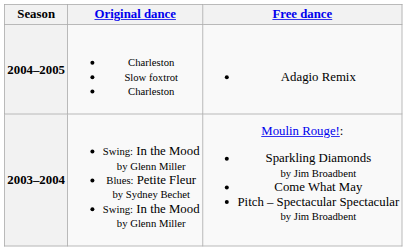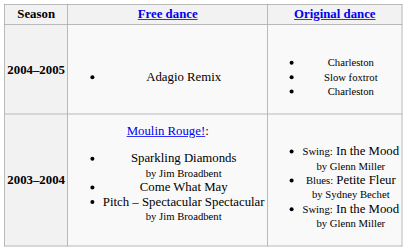 <table class=wikitable style=text-align:center>
 <tr>
 <th>Season</th>
+<th><a href='#'>Free dance</a></th>
 <th><a href='#'>Original dance</a></th>
-<th><a href='#'>Free dance</a></th>
 </tr>
 <tr>
 <th>2004–2005 <br> </th>
+<td><br><ul><li>Adagio Remix</li></ul></td>
 <td><br><ul><li><small>Charleston</small></li><li><small>Slow foxtrot</small></li><li><small>Charleston</small></li></ul></td>
-<td><br><ul><li>Adagio Remix</li></ul></td>
 </tr>
 <tr>
 <th>2003–2004 <br> </th>
+<td><a href='#'>Moulin Rouge!</a>:<br><ul><li>Sparkling Diamonds <br><small> by Jim Broadbent </small></li><li>Come What May</li><li>Pitch – Spectacular Spectacular <br><small> by Jim Broadbent </small></li></ul></td>
 <td><br><ul><li><small>Swing:</small> In the Mood <br><small> by Glenn Miller </small></li><li><small>Blues:</small> Petite Fleur <br><small> by Sydney Bechet </small></li><li><small>Swing:</small> In the Mood <br><small> by Glenn Miller </small></li></ul></td>
-<td><a href='#'>Moulin Rouge!</a>:<br><ul><li>Sparkling Diamonds <br><small> by Jim Broadbent </small></li><li>Come What May</li><li>Pitch – Spectacular Spectacular <br><small> by Jim Broadbent </small></li></ul></td>
 </tr>
 </table>
